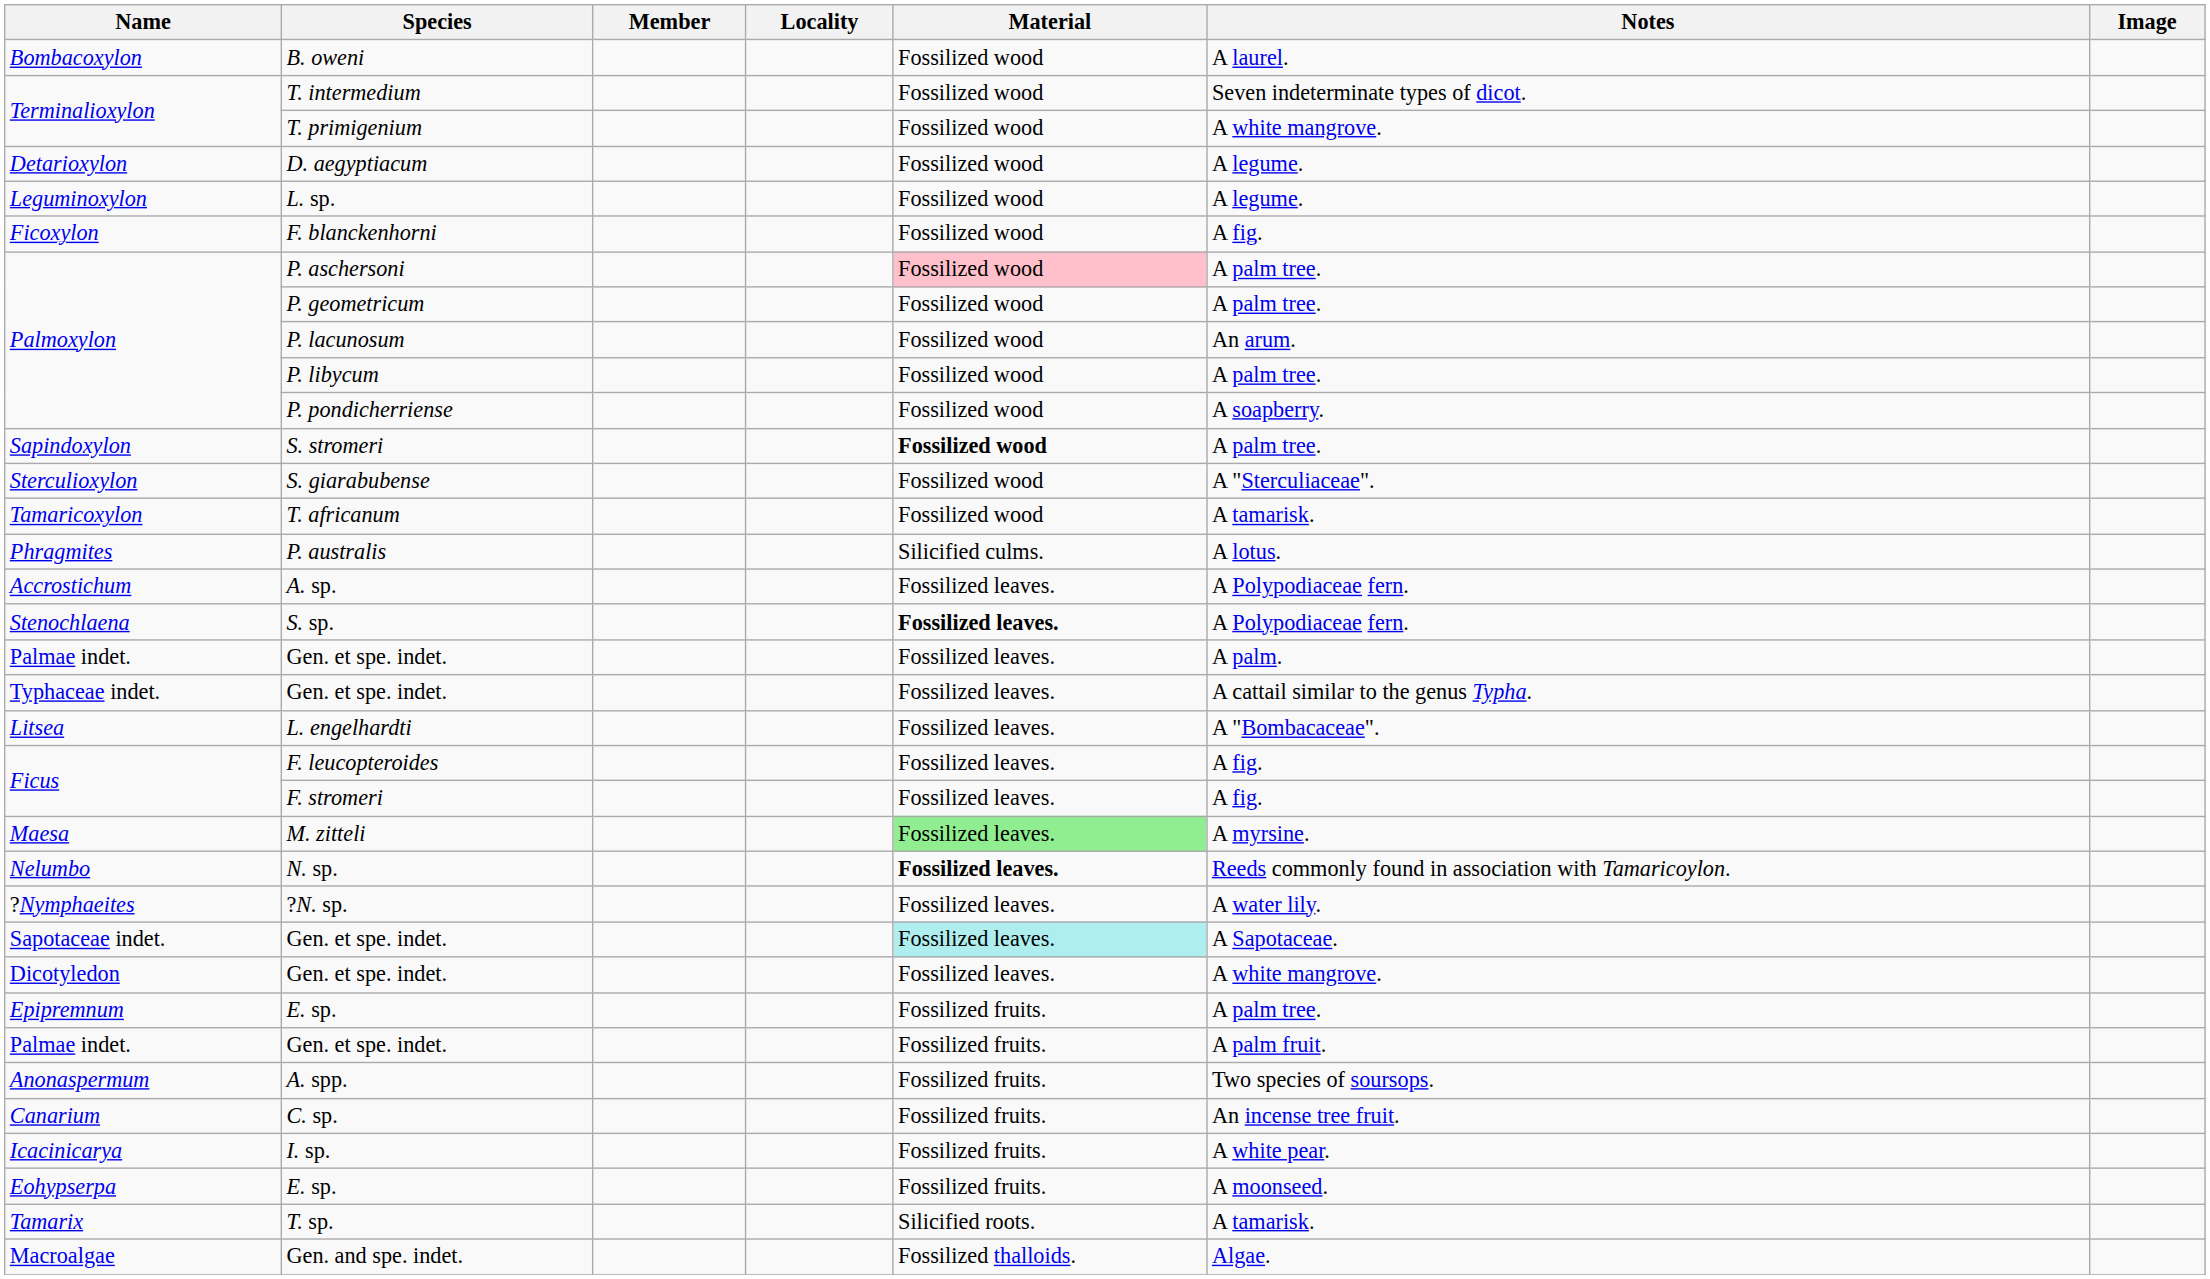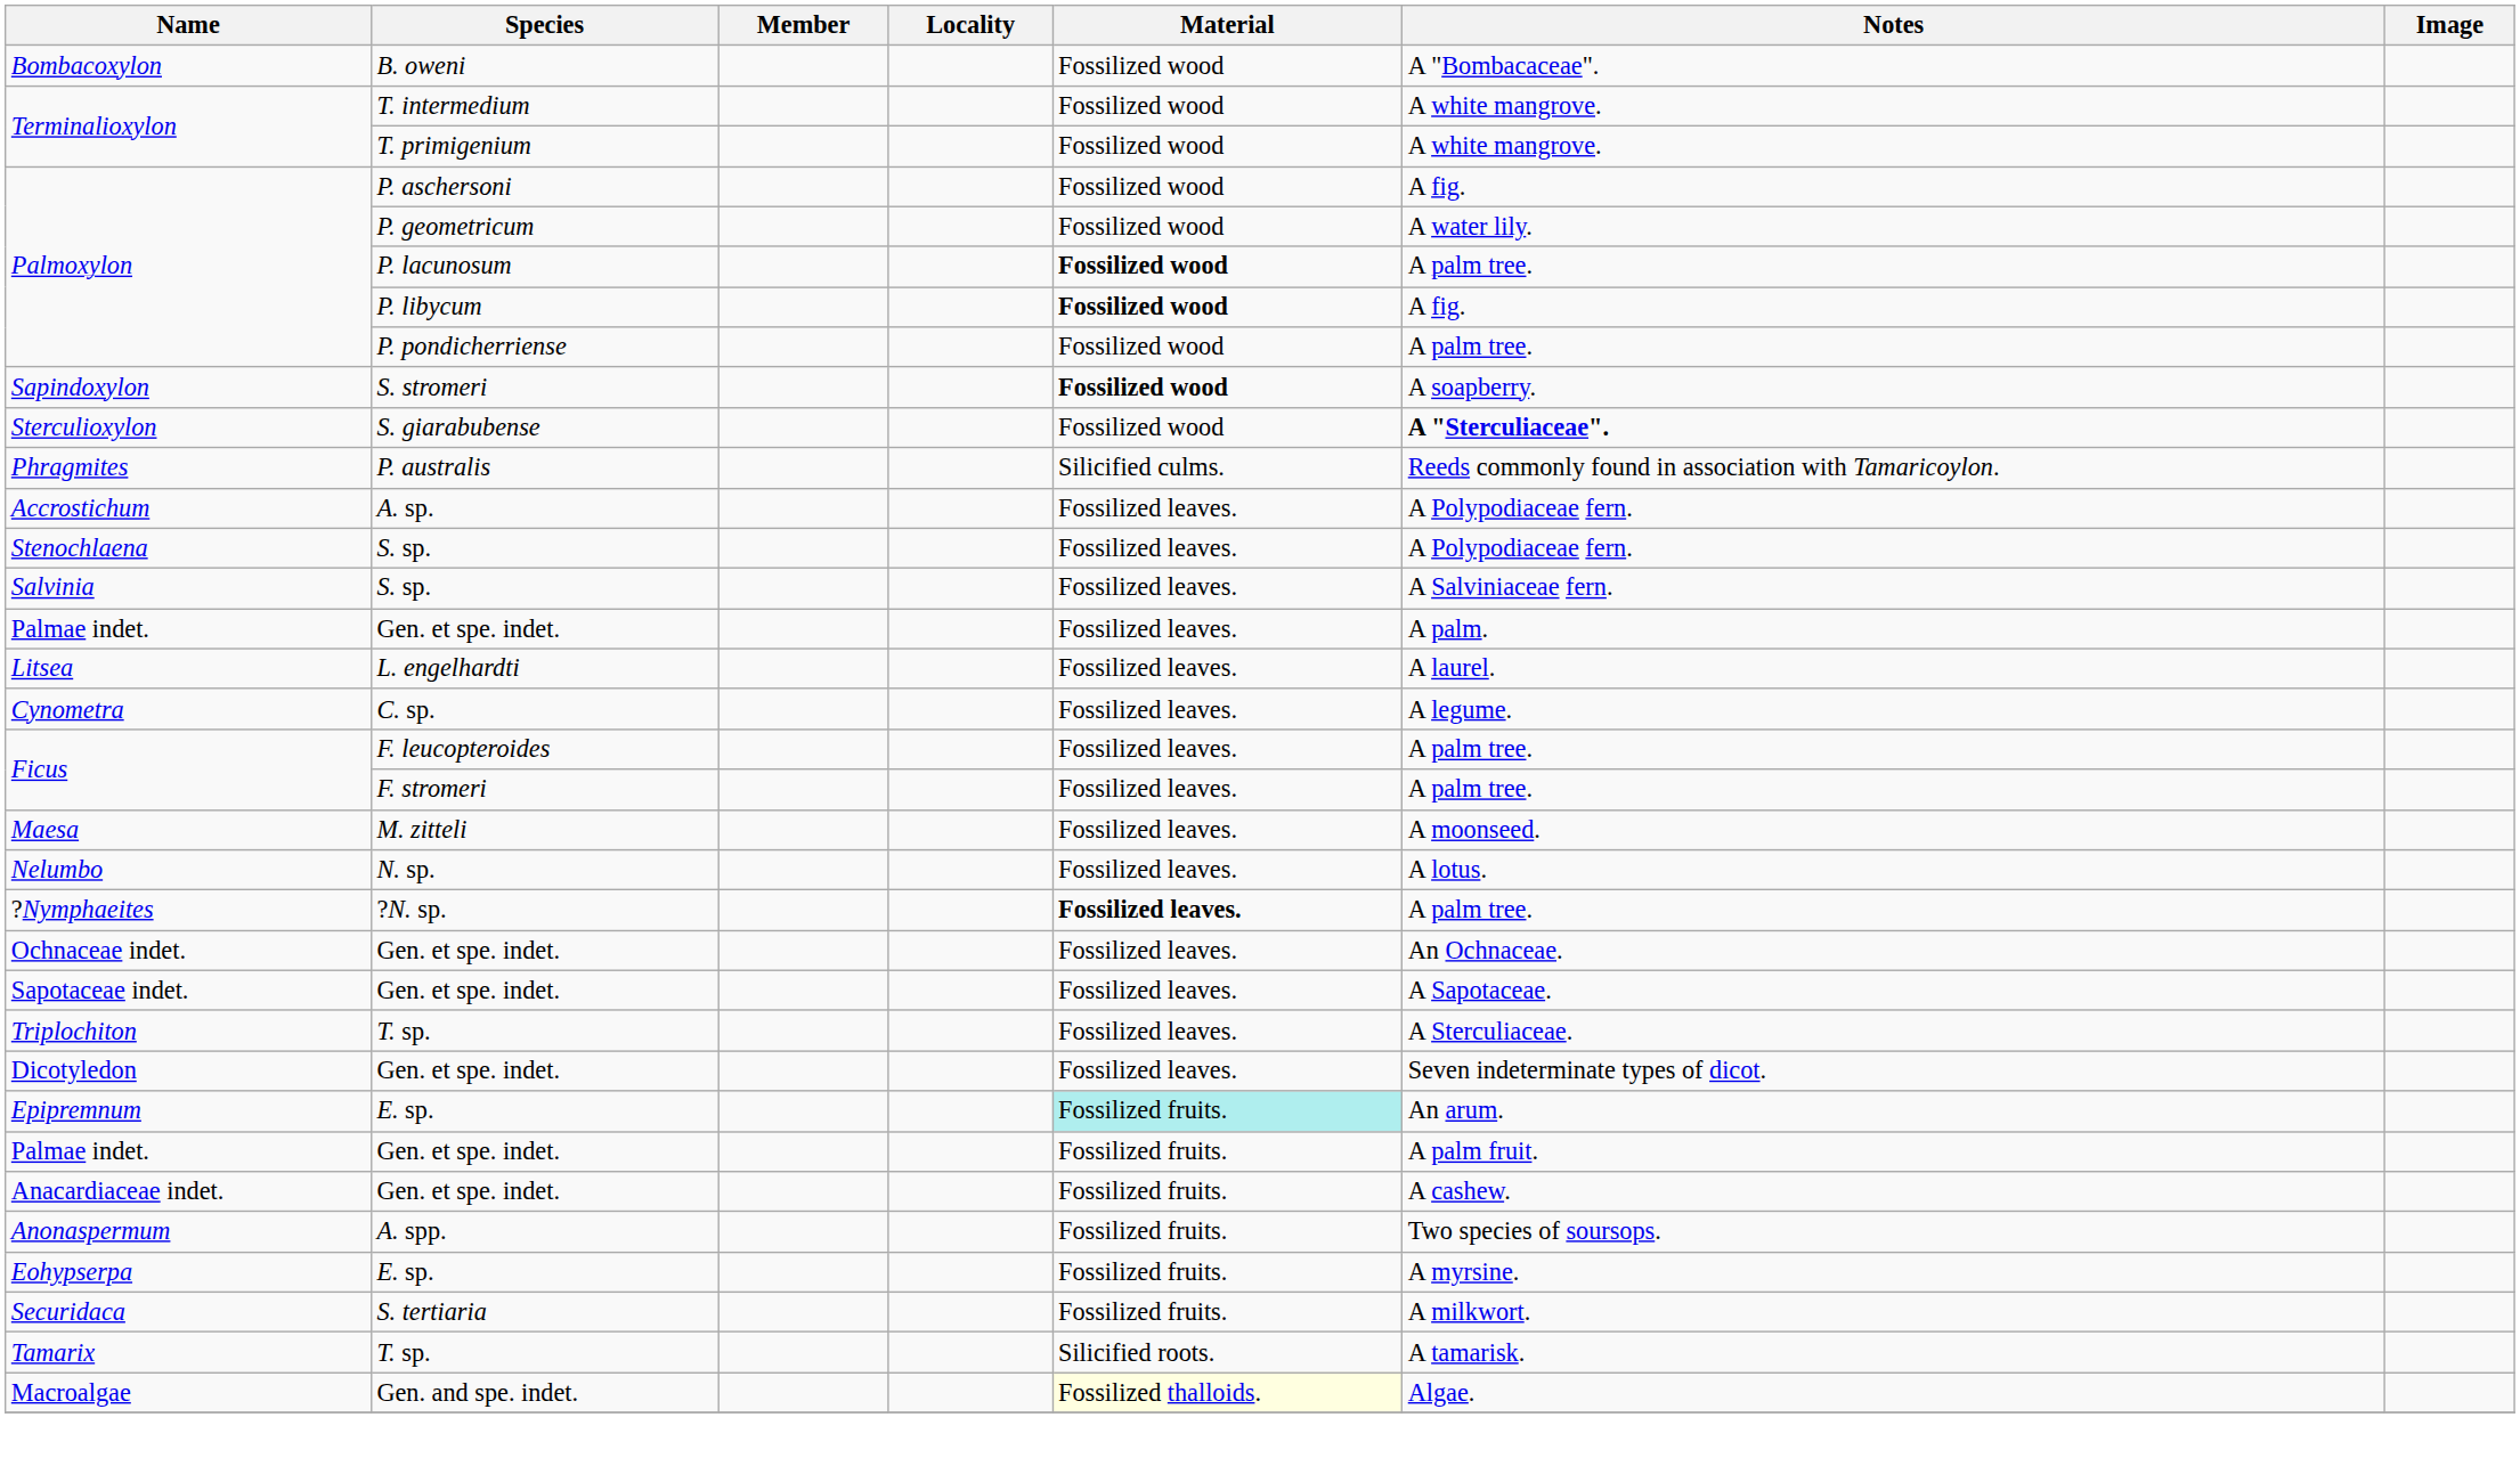 <table class="wikitable" align="center" width="100%">
 <tr>
 <th>Name</th>
 <th>Species</th>
 <th>Member</th>
 <th>Locality</th>
 <th>Material</th>
 <th>Notes</th>
 <th>Image</th>
 </tr>
 <tr>
 <td><em><a href='#'>Bombacoxylon</a></em></td>
 <td><em>B. oweni</em></td>
 <td></td>
 <td></td>
 <td>Fossilized wood</td>
-<td>A <a href='#'>laurel</a>.</td>
+<td>A "<a href='#'>Bombacaceae</a>".</td>
 <td></td>
 </tr>
 <tr>
 <td rowspan=2><em><a href='#'>Terminalioxylon</a></em></td>
 <td><em>T. intermedium</em></td>
 <td></td>
 <td></td>
 <td>Fossilized wood</td>
-<td>Seven indeterminate types of <a href='#'>dicot</a>.</td>
+<td>A <a href='#'>white mangrove</a>.</td>
 <td></td>
 </tr>
 <tr>
 <td><em>T. primigenium</em></td>
 <td></td>
 <td></td>
 <td>Fossilized wood</td>
 <td>A <a href='#'>white mangrove</a>.</td>
 <td></td>
 </tr>
 <tr>
-<td><em><a href='#'>Detarioxylon</a></em></td>
-<td><em>D. aegyptiacum</em></td>
-<td></td>
-<td></td>
-<td>Fossilized wood</td>
-<td>A <a href='#'>legume</a>.</td>
-<td></td>
-</tr>
-<tr>
-<td><em><a href='#'>Leguminoxylon</a></em></td>
-<td><em>L.</em> sp.</td>
-<td></td>
-<td></td>
-<td>Fossilized wood</td>
-<td>A <a href='#'>legume</a>.</td>
-<td></td>
-</tr>
-<tr>
-<td><em><a href='#'>Ficoxylon</a></em></td>
-<td><em>F. blanckenhorni</em></td>
+<td rowspan=5><em><a href='#'>Palmoxylon</a></em></td>
+<td><em>P. aschersoni</em></td>
 <td></td>
 <td></td>
 <td>Fossilized wood</td>
 <td>A <a href='#'>fig</a>.</td>
 <td></td>
 </tr>
 <tr>
-<td rowspan=5><em><a href='#'>Palmoxylon</a></em></td>
-<td><em>P. aschersoni</em></td>
-<td></td>
-<td></td>
-<td style="background: pink;">Fossilized wood</td>
-<td>A <a href='#'>palm tree</a>.</td>
-<td></td>
-</tr>
-<tr>
 <td><em>P. geometricum</em></td>
 <td></td>
 <td></td>
 <td>Fossilized wood</td>
-<td>A <a href='#'>palm tree</a>.</td>
+<td>A <a href='#'>water lily</a>.</td>
 <td></td>
 </tr>
 <tr>
 <td><em>P. lacunosum</em></td>
 <td></td>
 <td></td>
-<td>Fossilized wood</td>
-<td>An <a href='#'>arum</a>.</td>
+<td><strong>Fossilized wood</strong></td>
+<td>A <a href='#'>palm tree</a>.</td>
 <td></td>
 </tr>
 <tr>
 <td><em>P. libycum</em></td>
 <td></td>
 <td></td>
-<td>Fossilized wood</td>
-<td>A <a href='#'>palm tree</a>.</td>
+<td><strong>Fossilized wood</strong></td>
+<td>A <a href='#'>fig</a>.</td>
 <td></td>
 </tr>
 <tr>
 <td><em>P. pondicherriense</em></td>
 <td></td>
 <td></td>
 <td>Fossilized wood</td>
-<td>A <a href='#'>soapberry</a>.</td>
+<td>A <a href='#'>palm tree</a>.</td>
 <td></td>
 </tr>
 <tr>
 <td><em><a href='#'>Sapindoxylon</a></em></td>
 <td><em>S. stromeri</em></td>
 <td></td>
 <td></td>
 <td><strong>Fossilized wood</strong></td>
-<td>A <a href='#'>palm tree</a>.</td>
+<td>A <a href='#'>soapberry</a>.</td>
 <td></td>
 </tr>
 <tr>
 <td><em><a href='#'>Sterculioxylon</a></em></td>
 <td><em>S. giarabubense</em></td>
 <td></td>
 <td></td>
 <td>Fossilized wood</td>
-<td>A "<a href='#'>Sterculiaceae</a>".</td>
-<td></td>
-</tr>
-<tr>
-<td><em><a href='#'>Tamaricoxylon</a></em></td>
-<td><em>T. africanum</em></td>
-<td></td>
-<td></td>
-<td>Fossilized wood</td>
-<td>A <a href='#'>tamarisk</a>.</td>
+<td><strong>A "<a href='#'>Sterculiaceae</a>".</strong></td>
 <td></td>
 </tr>
 <tr>
 <td><em><a href='#'>Phragmites</a></em></td>
 <td><em>P. australis</em></td>
 <td></td>
 <td></td>
 <td>Silicified culms.</td>
-<td>A <a href='#'>lotus</a>.</td>
+<td><a href='#'>Reeds</a> commonly found in association with <em>Tamaricoylon</em>.</td>
 <td></td>
 </tr>
 <tr>
 <td><em><a href='#'>Accrostichum</a></em></td>
 <td><em>A.</em> sp.</td>
 <td></td>
 <td></td>
 <td>Fossilized leaves.</td>
 <td>A <a href='#'>Polypodiaceae</a> <a href='#'>fern</a>.</td>
 <td></td>
 </tr>
 <tr>
 <td><em><a href='#'>Stenochlaena</a></em></td>
 <td><em>S.</em> sp.</td>
 <td></td>
 <td></td>
-<td><strong>Fossilized leaves.</strong></td>
+<td>Fossilized leaves.</td>
 <td>A <a href='#'>Polypodiaceae</a> <a href='#'>fern</a>.</td>
+<td></td>
+</tr>
+<tr>
+<td><em><a href='#'>Salvinia</a></em></td>
+<td><em>S.</em> sp.</td>
+<td></td>
+<td></td>
+<td>Fossilized leaves.</td>
+<td>A <a href='#'>Salviniaceae</a> <a href='#'>fern</a>.</td>
 <td></td>
 </tr>
 <tr>
 <td><a href='#'>Palmae</a> indet.</td>
 <td>Gen. et spe. indet.</td>
 <td></td>
 <td></td>
 <td>Fossilized leaves.</td>
 <td>A <a href='#'>palm</a>.</td>
 <td></td>
 </tr>
 <tr>
-<td><a href='#'>Typhaceae</a> indet.</td>
-<td>Gen. et spe. indet.</td>
-<td></td>
-<td></td>
-<td>Fossilized leaves.</td>
-<td>A cattail similar to the genus <em><a href='#'>Typha</a></em>.</td>
-<td></td>
-</tr>
-<tr>
 <td><em><a href='#'>Litsea</a></em></td>
 <td><em>L. engelhardti</em></td>
 <td></td>
 <td></td>
 <td>Fossilized leaves.</td>
-<td>A "<a href='#'>Bombacaceae</a>".</td>
+<td>A <a href='#'>laurel</a>.</td>
+<td></td>
+</tr>
+<tr>
+<td><em><a href='#'>Cynometra</a></em></td>
+<td><em>C.</em> sp.</td>
+<td></td>
+<td></td>
+<td>Fossilized leaves.</td>
+<td>A <a href='#'>legume</a>.</td>
 <td></td>
 </tr>
 <tr>
 <td rowspan=2><em><a href='#'>Ficus</a></em></td>
 <td><em>F. leucopteroides</em></td>
 <td></td>
 <td></td>
 <td>Fossilized leaves.</td>
-<td>A <a href='#'>fig</a>.</td>
+<td>A <a href='#'>palm tree</a>.</td>
 <td></td>
 </tr>
 <tr>
 <td><em>F. stromeri</em></td>
 <td></td>
 <td></td>
 <td>Fossilized leaves.</td>
-<td>A <a href='#'>fig</a>.</td>
+<td>A <a href='#'>palm tree</a>.</td>
 <td></td>
 </tr>
 <tr>
 <td><em><a href='#'>Maesa</a></em></td>
 <td><em>M. zitteli</em></td>
 <td></td>
 <td></td>
-<td style="background: lightgreen;">Fossilized leaves.</td>
-<td>A <a href='#'>myrsine</a>.</td>
+<td>Fossilized leaves.</td>
+<td>A <a href='#'>moonseed</a>.</td>
 <td></td>
 </tr>
 <tr>
 <td><em><a href='#'>Nelumbo</a></em></td>
 <td><em>N.</em> sp.</td>
 <td></td>
 <td></td>
-<td><strong>Fossilized leaves.</strong></td>
-<td><a href='#'>Reeds</a> commonly found in association with <em>Tamaricoylon</em>.</td>
+<td>Fossilized leaves.</td>
+<td>A <a href='#'>lotus</a>.</td>
 <td></td>
 </tr>
 <tr>
 <td>?<em><a href='#'>Nymphaeites</a></em></td>
 <td>?<em>N.</em> sp.</td>
 <td></td>
 <td></td>
+<td><strong>Fossilized leaves.</strong></td>
+<td>A <a href='#'>palm tree</a>.</td>
+<td></td>
+</tr>
+<tr>
+<td><a href='#'>Ochnaceae</a> indet.</td>
+<td>Gen. et spe. indet.</td>
+<td></td>
+<td></td>
 <td>Fossilized leaves.</td>
-<td>A <a href='#'>water lily</a>.</td>
+<td>An <a href='#'>Ochnaceae</a>.</td>
 <td></td>
 </tr>
 <tr>
 <td><a href='#'>Sapotaceae</a> indet.</td>
 <td>Gen. et spe. indet.</td>
 <td></td>
 <td></td>
-<td style="background: paleturquoise;">Fossilized leaves.</td>
+<td>Fossilized leaves.</td>
 <td>A <a href='#'>Sapotaceae</a>.</td>
+<td></td>
+</tr>
+<tr>
+<td><em><a href='#'>Triplochiton</a></em></td>
+<td><em>T.</em> sp.</td>
+<td></td>
+<td></td>
+<td>Fossilized leaves.</td>
+<td>A <a href='#'>Sterculiaceae</a>.</td>
 <td></td>
 </tr>
 <tr>
 <td><a href='#'>Dicotyledon</a></td>
 <td>Gen. et spe. indet.</td>
 <td></td>
 <td></td>
 <td>Fossilized leaves.</td>
-<td>A <a href='#'>white mangrove</a>.</td>
+<td>Seven indeterminate types of <a href='#'>dicot</a>.</td>
 <td></td>
 </tr>
 <tr>
 <td><em><a href='#'>Epipremnum</a></em></td>
 <td><em>E.</em> sp.</td>
 <td></td>
 <td></td>
-<td>Fossilized fruits.</td>
-<td>A <a href='#'>palm tree</a>.</td>
+<td style="background: paleturquoise;">Fossilized fruits.</td>
+<td>An <a href='#'>arum</a>.</td>
 <td></td>
 </tr>
 <tr>
 <td><a href='#'>Palmae</a> indet.</td>
 <td>Gen. et spe. indet.</td>
 <td></td>
 <td></td>
 <td>Fossilized fruits.</td>
 <td>A <a href='#'>palm fruit</a>.</td>
 <td></td>
 </tr>
 <tr>
+<td><a href='#'>Anacardiaceae</a> indet.</td>
+<td>Gen. et spe. indet.</td>
+<td></td>
+<td></td>
+<td>Fossilized fruits.</td>
+<td>A <a href='#'>cashew</a>.</td>
+<td></td>
+</tr>
+<tr>
 <td><em><a href='#'>Anonaspermum</a></em></td>
 <td><em>A.</em> spp.</td>
 <td></td>
 <td></td>
 <td>Fossilized fruits.</td>
 <td>Two species of <a href='#'>soursops</a>.</td>
 <td></td>
 </tr>
 <tr>
-<td><em><a href='#'>Canarium</a></em></td>
-<td><em>C.</em> sp.</td>
-<td></td>
-<td></td>
-<td>Fossilized fruits.</td>
-<td>An <a href='#'>incense tree fruit</a>.</td>
-<td></td>
-</tr>
-<tr>
-<td><em><a href='#'>Icacinicarya</a></em></td>
-<td><em>I.</em> sp.</td>
-<td></td>
-<td></td>
-<td>Fossilized fruits.</td>
-<td>A <a href='#'>white pear</a>.</td>
-<td></td>
-</tr>
-<tr>
 <td><em><a href='#'>Eohypserpa</a></em></td>
 <td><em>E.</em> sp.</td>
 <td></td>
 <td></td>
 <td>Fossilized fruits.</td>
-<td>A <a href='#'>moonseed</a>.</td>
+<td>A <a href='#'>myrsine</a>.</td>
+<td></td>
+</tr>
+<tr>
+<td><em><a href='#'>Securidaca</a></em></td>
+<td><em>S. tertiaria</em></td>
+<td></td>
+<td></td>
+<td>Fossilized fruits.</td>
+<td>A <a href='#'>milkwort</a>.</td>
 <td></td>
 </tr>
 <tr>
 <td><em><a href='#'>Tamarix</a></em></td>
 <td><em>T.</em> sp.</td>
 <td></td>
 <td></td>
 <td>Silicified roots.</td>
 <td>A <a href='#'>tamarisk</a>.</td>
 <td></td>
 </tr>
 <tr>
 <td><a href='#'>Macroalgae</a></td>
 <td>Gen. and spe. indet.</td>
 <td></td>
 <td></td>
-<td>Fossilized <a href='#'>thalloids</a>.</td>
+<td style="background: lightyellow;">Fossilized <a href='#'>thalloids</a>.</td>
 <td><a href='#'>Algae</a>.</td>
 <td></td>
 </tr>
 <tr>
 </tr>
 </table>
